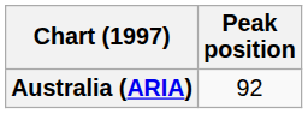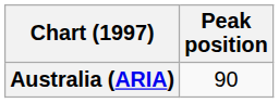 <table class="wikitable plainrowheaders">
 <tr>
 <th scope="col">Chart (1997)</th>
 <th scope="col">Peak<br>position</th>
 </tr>
 <tr>
 <th scope="row">Australia (<a href='#'>ARIA</a>)</th>
-<td align="center">92</td>
+<td align="center">90</td>
 </tr>
 </table>
